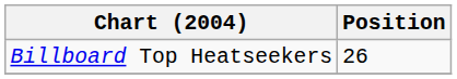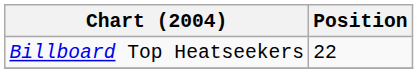 <table class="wikitable">
 <tr>
 <th>Chart (2004)</th>
 <th>Position</th>
 </tr>
 <tr>
 <td><em><a href='#'>Billboard</a></em> Top Heatseekers</td>
-<td>26</td>
+<td>22</td>
 </tr>
 <tr>
 </tr>
 </table>
